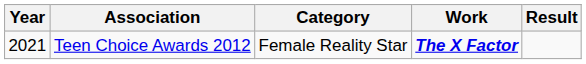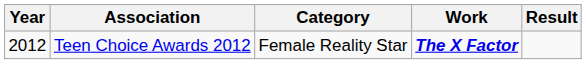 <table class="wikitable">
 <tr>
 <th>Year</th>
 <th>Association</th>
 <th>Category</th>
 <th>Work</th>
 <th>Result</th>
 </tr>
 <tr>
-<td>2021</td>
+<td>2012</td>
 <td><a href='#'>Teen Choice Awards 2012</a></td>
 <td>Female Reality Star</td>
 <td><strong><em><a href='#'>The X Factor</a></em></strong></td>
 <td></td>
 </tr>
 </table>
